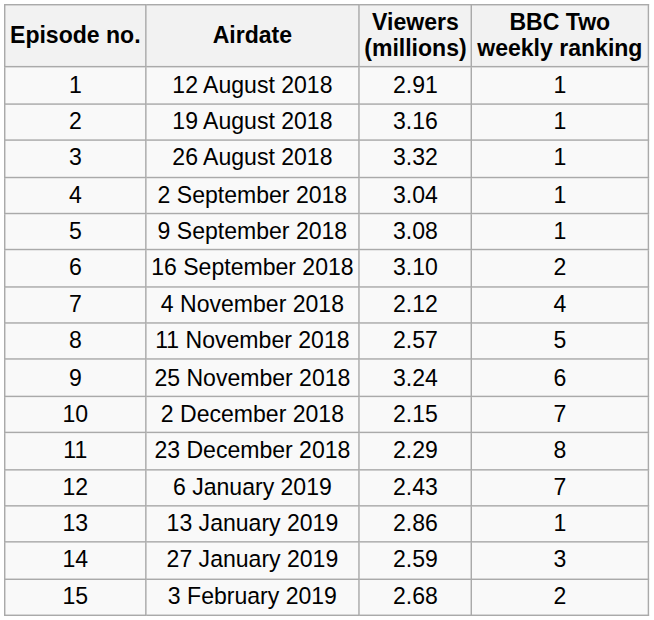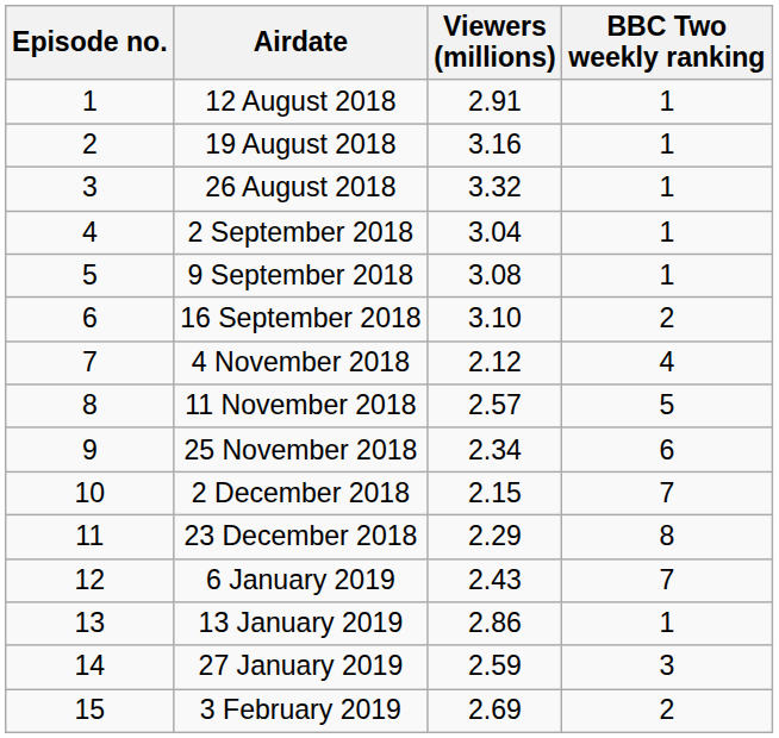 <table class="wikitable" style="text-align:center;">
 <tr>
 <th>Episode no.</th>
 <th>Airdate</th>
 <th>Viewers<br>(millions)</th>
 <th>BBC Two<br>weekly ranking</th>
 </tr>
 <tr>
 <td>1</td>
 <td>12 August 2018</td>
 <td>2.91</td>
 <td>1</td>
 </tr>
 <tr>
 <td>2</td>
 <td>19 August 2018</td>
 <td>3.16</td>
 <td>1</td>
 </tr>
 <tr>
 <td>3</td>
 <td>26 August 2018</td>
 <td>3.32</td>
 <td>1</td>
 </tr>
 <tr>
 <td>4</td>
 <td>2 September 2018</td>
 <td>3.04</td>
 <td>1</td>
 </tr>
 <tr>
 <td>5</td>
 <td>9 September 2018</td>
 <td>3.08</td>
 <td>1</td>
 </tr>
 <tr>
 <td>6</td>
 <td>16 September 2018</td>
 <td>3.10</td>
 <td>2</td>
 </tr>
 <tr>
 <td>7</td>
 <td>4 November 2018</td>
 <td>2.12</td>
 <td>4</td>
 </tr>
 <tr>
 <td>8</td>
 <td>11 November 2018</td>
 <td>2.57</td>
 <td>5</td>
 </tr>
 <tr>
 <td>9</td>
 <td>25 November 2018</td>
-<td>3.24</td>
+<td>2.34</td>
 <td>6</td>
 </tr>
 <tr>
 <td>10</td>
 <td>2 December 2018</td>
 <td>2.15</td>
 <td>7</td>
 </tr>
 <tr>
 <td>11</td>
 <td>23 December 2018</td>
 <td>2.29</td>
 <td>8</td>
 </tr>
 <tr>
 <td>12</td>
 <td>6 January 2019</td>
 <td>2.43</td>
 <td>7</td>
 </tr>
 <tr>
 <td>13</td>
 <td>13 January 2019</td>
 <td>2.86</td>
 <td>1</td>
 </tr>
 <tr>
 <td>14</td>
 <td>27 January 2019</td>
 <td>2.59</td>
 <td>3</td>
 </tr>
 <tr>
 <td>15</td>
 <td>3 February 2019</td>
-<td>2.68</td>
+<td>2.69</td>
 <td>2</td>
 </tr>
 </table>
